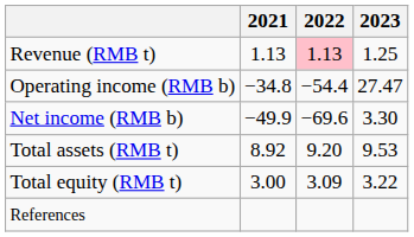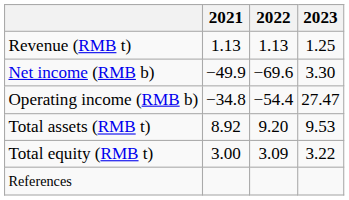 <table class="wikitable" style="text-align:center;">
 <tr>
 <th></th>
 <th>2021</th>
 <th>2022</th>
 <th>2023</th>
 </tr>
 <tr>
 <td style="text-align:left;">Revenue (<a href='#'>RMB</a> t)</td>
 <td>1.13</td>
-<td style="background: pink;">1.13</td>
+<td>1.13</td>
 <td>1.25</td>
+</tr>
+<tr>
+<td style="text-align:left;"><a href='#'>Net income</a> (<a href='#'>RMB</a> b)</td>
+<td><span>−49.9</span></td>
+<td><span>−69.6</span></td>
+<td>3.30</td>
 </tr>
 <tr>
 <td style="text-align:left;">Operating income (<a href='#'>RMB</a> b)</td>
 <td><span>−34.8</span></td>
 <td><span>−54.4</span></td>
 <td>27.47</td>
-</tr>
-<tr>
-<td style="text-align:left;"><a href='#'>Net income</a> (<a href='#'>RMB</a> b)</td>
-<td><span>−49.9</span></td>
-<td><span>−69.6</span></td>
-<td>3.30</td>
 </tr>
 <tr>
 <td style="text-align:left;">Total assets (<a href='#'>RMB</a> t)</td>
 <td>8.92</td>
 <td>9.20</td>
 <td>9.53</td>
 </tr>
 <tr>
 <td style="text-align:left;">Total equity (<a href='#'>RMB</a> t)</td>
 <td>3.00</td>
 <td>3.09</td>
 <td>3.22</td>
 </tr>
 <tr>
 <td style="text-align:left;"><small>References</small></td>
 <td></td>
 <td></td>
 <td></td>
 </tr>
 </table>
